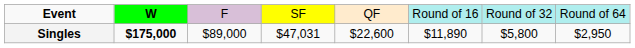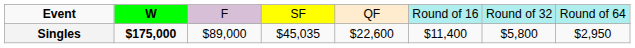 <table class=wikitable style=font-size:95%;text-align:center>
 <tr>
 <td style="width:130px"><strong>Event</strong></td>
 <td style="width:85px; background:lime"><strong>W</strong></td>
 <td style="width:85px; background:thistle">F</td>
 <td style="width:85px; background:#ffff00">SF</td>
 <td style="width:85px; background:#ffebcd">QF</td>
 <td style="width:85px; background:#afeeee">Round of 16</td>
 <td style="width:85px; background:#afeeee">Round of 32</td>
 <td style="width:85px; background:#afeeee">Round of 64</td>
 </tr>
 <tr>
 <th style=background:#f3f3f3>Singles</th>
 <td><strong>$175,000</strong></td>
 <td>$89,000</td>
-<td>$47,031</td>
+<td>$45,035</td>
 <td>$22,600</td>
-<td>$11,890</td>
+<td>$11,400</td>
 <td>$5,800</td>
 <td>$2,950</td>
 </tr>
 </table>
